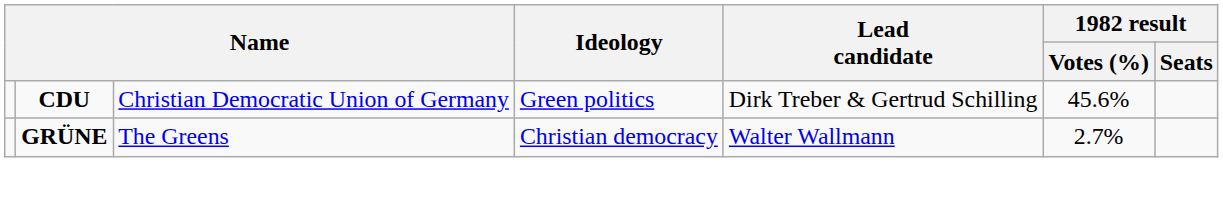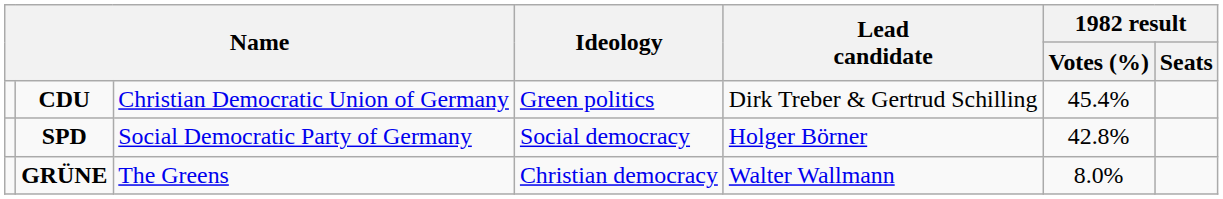 <table class="wikitable">
 <tr>
 <th rowspan=2 colspan=3>Name</th>
 <th rowspan=2>Ideology</th>
 <th rowspan=2>Lead<br>candidate</th>
 <th colspan=2>1982 result</th>
 </tr>
 <tr>
 <th>Votes (%)</th>
 <th>Seats</th>
 </tr>
 <tr>
 <td bgcolor=></td>
 <td align=center><strong>CDU</strong></td>
 <td><a href='#'>Christian Democratic Union of Germany</a><br></td>
 <td><a href='#'>Green politics</a></td>
 <td>Dirk Treber & Gertrud Schilling</td>
-<td align=center>45.6%</td>
+<td align=center>45.4%</td>
+<td></td>
+</tr>
+<tr>
+<td bgcolor=></td>
+<td align=center><strong>SPD</strong></td>
+<td><a href='#'>Social Democratic Party of Germany</a><br></td>
+<td><a href='#'>Social democracy</a></td>
+<td><a href='#'>Holger Börner</a></td>
+<td align=center>42.8%</td>
 <td></td>
 </tr>
 <tr>
 <td bgcolor=></td>
 <td align=center><strong>GRÜNE</strong></td>
 <td><a href='#'>The Greens</a><br></td>
 <td><a href='#'>Christian democracy</a></td>
 <td><a href='#'>Walter Wallmann</a></td>
-<td align=center>2.7%</td>
+<td align=center>8.0%</td>
 <td></td>
 </tr>
 </table>
